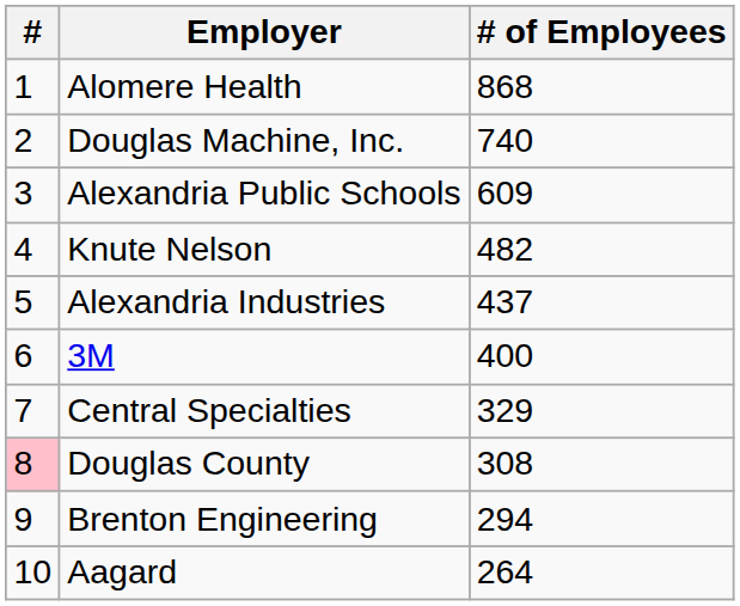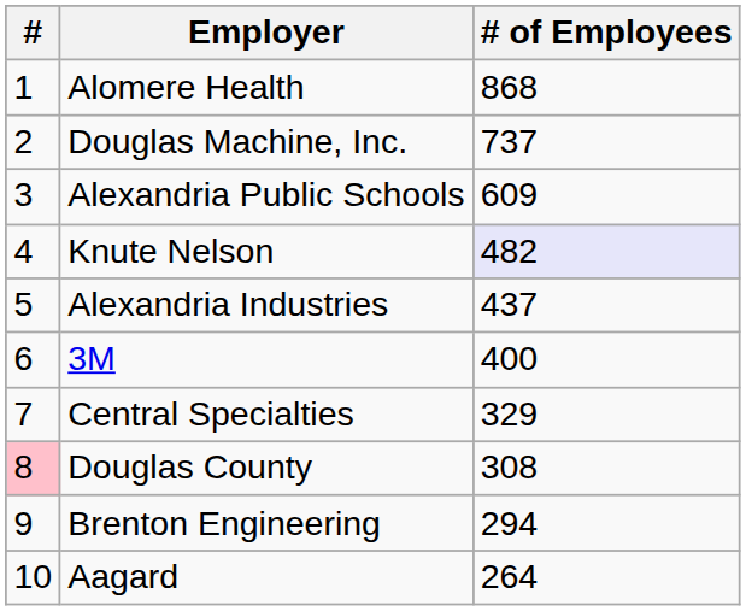 <table class="wikitable" border="1">
 <tr>
 <th>#</th>
 <th>Employer</th>
 <th># of Employees</th>
 </tr>
 <tr>
 <td>1</td>
 <td>Alomere Health</td>
 <td>868</td>
 </tr>
 <tr>
 <td>2</td>
 <td>Douglas Machine, Inc.</td>
-<td>740</td>
+<td>737</td>
 </tr>
 <tr>
 <td>3</td>
 <td>Alexandria Public Schools</td>
 <td>609</td>
 </tr>
 <tr>
 <td>4</td>
 <td>Knute Nelson</td>
-<td>482</td>
+<td style="background: lavender;">482</td>
 </tr>
 <tr>
 <td>5</td>
 <td>Alexandria Industries</td>
 <td>437</td>
 </tr>
 <tr>
 <td>6</td>
 <td><a href='#'>3M</a></td>
 <td>400</td>
 </tr>
 <tr>
 <td>7</td>
 <td>Central Specialties</td>
 <td>329</td>
 </tr>
 <tr>
 <td style="background: pink;">8</td>
 <td>Douglas County</td>
 <td>308</td>
 </tr>
 <tr>
 <td>9</td>
 <td>Brenton Engineering</td>
 <td>294</td>
 </tr>
 <tr>
 <td>10</td>
 <td>Aagard</td>
 <td>264</td>
 </tr>
 </table>
